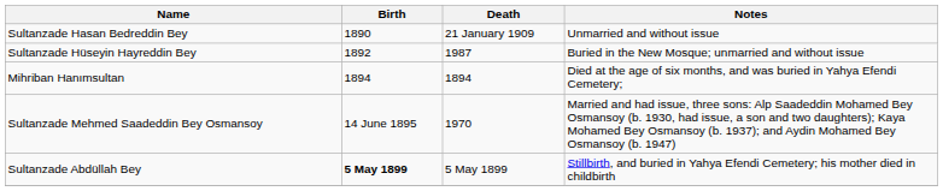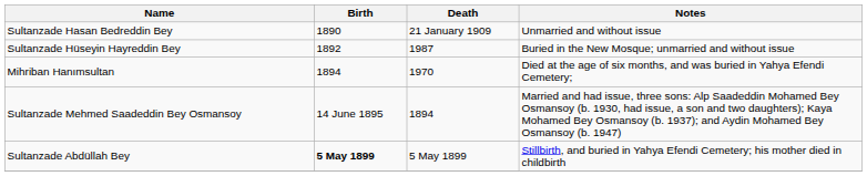 <table class="wikitable">
 <tr>
 <th>Name</th>
 <th>Birth</th>
 <th>Death</th>
 <th style="width:40%;">Notes</th>
 </tr>
 <tr>
 <td>Sultanzade Hasan Bedreddin Bey</td>
 <td>1890</td>
 <td>21 January 1909</td>
 <td>Unmarried and without issue</td>
 </tr>
 <tr>
 <td>Sultanzade Hüseyin Hayreddin Bey</td>
 <td>1892</td>
 <td>1987</td>
 <td>Buried in the New Mosque; unmarried and without issue</td>
 </tr>
 <tr>
 <td>Mihriban Hanımsultan</td>
 <td>1894</td>
-<td>1894</td>
+<td>1970</td>
 <td>Died at the age of six months, and was buried in Yahya Efendi Cemetery;</td>
 </tr>
 <tr>
 <td>Sultanzade Mehmed Saadeddin Bey Osmansoy</td>
 <td>14 June 1895</td>
-<td>1970</td>
+<td>1894</td>
 <td>Married and had issue, three sons: Alp Saadeddin Mohamed Bey Osmansoy (b. 1930, had issue, a son and two daughters); Kaya Mohamed Bey Osmansoy (b. 1937); and Aydin Mohamed Bey Osmansoy (b. 1947)</td>
 </tr>
 <tr>
 <td>Sultanzade Abdüllah Bey</td>
 <td><strong>5 May 1899</strong></td>
 <td>5 May 1899</td>
 <td><a href='#'>Stillbirth</a>, and buried in Yahya Efendi Cemetery; his mother died in childbirth</td>
 </tr>
 <tr>
 </tr>
 </table>
